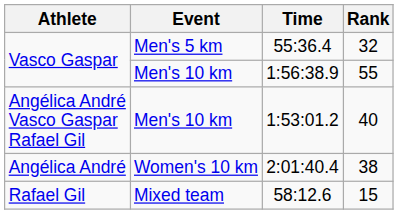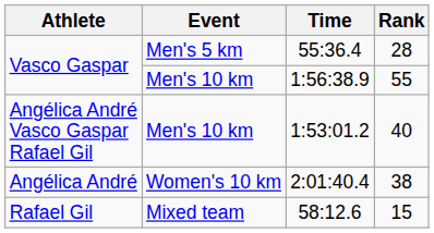 <table class="wikitable" style="font-size:90%;">
 <tr>
 <th>Athlete</th>
 <th>Event</th>
 <th>Time</th>
 <th>Rank</th>
 </tr>
 <tr align=center>
 <td align=left rowspan=2><a href='#'>Vasco Gaspar</a></td>
 <td align=left><a href='#'>Men's 5 km</a></td>
 <td>55:36.4</td>
-<td>32</td>
+<td>28</td>
 </tr>
 <tr align=center>
 <td align=left><a href='#'>Men's 10 km</a></td>
 <td>1:56:38.9</td>
 <td>55</td>
 </tr>
 <tr align=center>
 <td align=left><a href='#'>Angélica André</a><br><a href='#'>Vasco Gaspar</a><br><a href='#'>Rafael Gil</a></td>
 <td align=left><a href='#'>Men's 10 km</a></td>
 <td>1:53:01.2</td>
 <td>40</td>
 </tr>
 <tr align=center>
 <td align=left><a href='#'>Angélica André</a></td>
 <td align=left><a href='#'>Women's 10 km</a></td>
 <td>2:01:40.4</td>
 <td>38</td>
 </tr>
 <tr align=center>
 <td align=left><a href='#'>Rafael Gil</a></td>
 <td align=left><a href='#'>Mixed team</a></td>
 <td>58:12.6</td>
 <td>15</td>
 </tr>
 </table>
